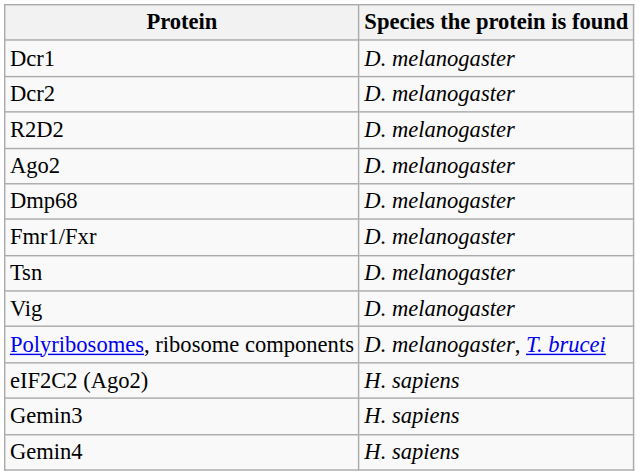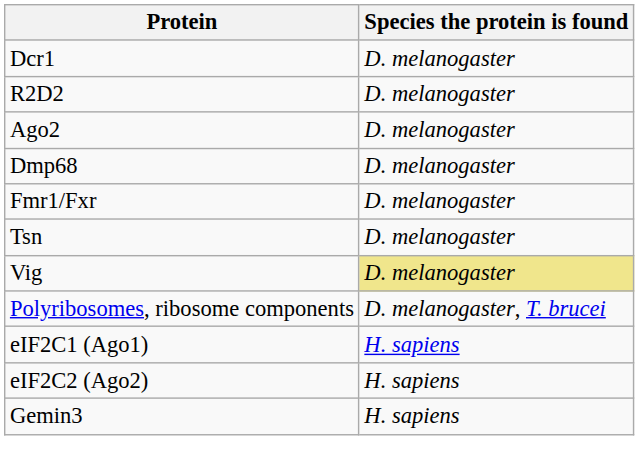 <table class="wikitable">
 <tr>
 <th>Protein</th>
 <th>Species the protein is found</th>
 </tr>
 <tr>
 <td>Dcr1</td>
-<td><em>D. melanogaster</em></td>
-</tr>
-<tr>
-<td>Dcr2</td>
 <td><em>D. melanogaster</em></td>
 </tr>
 <tr>
 <td>R2D2</td>
 <td><em>D. melanogaster</em></td>
 </tr>
 <tr>
 <td>Ago2</td>
 <td><em>D. melanogaster</em></td>
 </tr>
 <tr>
 <td>Dmp68</td>
 <td><em>D. melanogaster</em></td>
 </tr>
 <tr>
 <td>Fmr1/Fxr</td>
 <td><em>D. melanogaster</em></td>
 </tr>
 <tr>
 <td>Tsn</td>
 <td><em>D. melanogaster</em></td>
 </tr>
 <tr>
 <td>Vig</td>
-<td><em>D. melanogaster</em></td>
+<td style="background: khaki;"><em>D. melanogaster</em></td>
 </tr>
 <tr>
 <td><a href='#'>Polyribosomes</a>, ribosome components</td>
 <td><em>D. melanogaster</em>, <em><a href='#'>T. brucei</a></em></td>
+</tr>
+<tr>
+<td>eIF2C1 (Ago1)</td>
+<td><em><a href='#'>H. sapiens</a></em></td>
 </tr>
 <tr>
 <td>eIF2C2 (Ago2)</td>
 <td><em>H. sapiens</em></td>
 </tr>
 <tr>
 <td>Gemin3</td>
 <td><em>H. sapiens</em></td>
 </tr>
-<tr>
-<td>Gemin4</td>
-<td><em>H. sapiens</em></td>
-</tr>
 </table>
